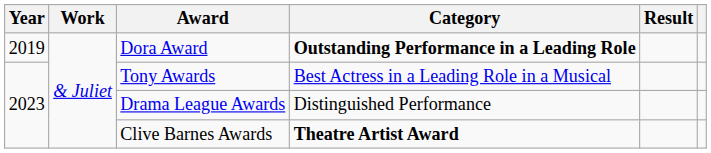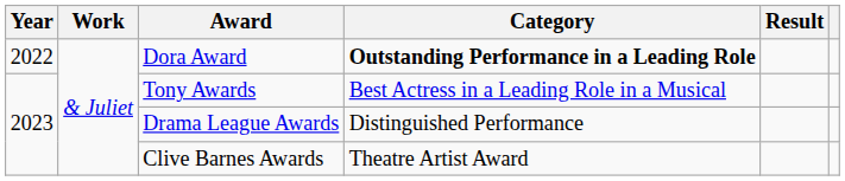 <table class="wikitable sortable">
 <tr>
 <th>Year</th>
 <th>Work</th>
 <th>Award</th>
 <th>Category</th>
 <th>Result</th>
 <th></th>
 </tr>
 <tr>
-<td>2019</td>
+<td>2022</td>
 <td rowspan="4"><em><a href='#'>& Juliet</a></em></td>
 <td><a href='#'>Dora Award</a></td>
 <td><strong>Outstanding Performance in a Leading Role</strong></td>
 <td></td>
 <td></td>
 </tr>
 <tr>
 <td rowspan="3">2023</td>
 <td><a href='#'>Tony Awards</a></td>
 <td><a href='#'>Best Actress in a Leading Role in a Musical</a></td>
 <td></td>
 <td></td>
 </tr>
 <tr>
 <td><a href='#'>Drama League Awards</a></td>
 <td>Distinguished Performance</td>
 <td></td>
 <td></td>
 </tr>
 <tr>
 <td>Clive Barnes Awards</td>
-<td><strong>Theatre Artist Award</strong></td>
+<td>Theatre Artist Award</td>
 <td></td>
 <td></td>
 </tr>
 </table>
